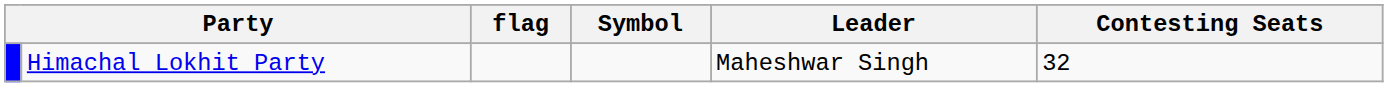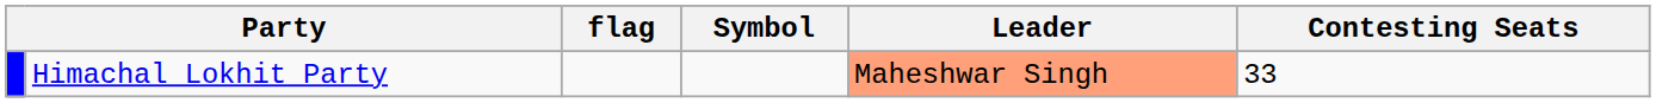 <table class="wikitable" width="60%">
 <tr>
 <th colspan="2">Party</th>
 <th>flag</th>
 <th>Symbol</th>
 <th>Leader</th>
 <th>Contesting Seats</th>
 </tr>
 <tr>
 <td style="background-color: blue;"></td>
 <td><a href='#'>Himachal Lokhit Party</a></td>
 <td></td>
 <td></td>
-<td>Maheshwar Singh</td>
-<td>32</td>
+<td style="background: lightsalmon;">Maheshwar Singh</td>
+<td>33</td>
 </tr>
 </table>
